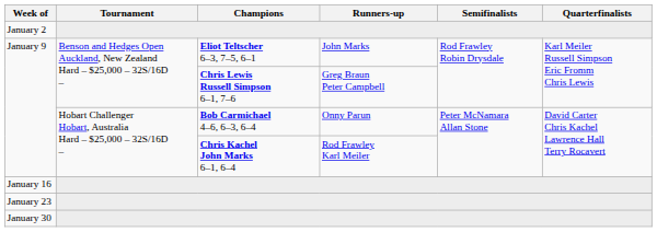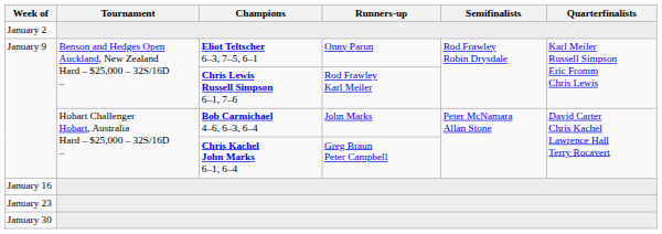 <table class="wikitable" style="font-size:85%;">
 <tr>
 <th width="75">Week of</th>
 <th width="250">Tournament</th>
 <th width="210">Champions</th>
 <th width="210">Runners-up</th>
 <th width="170">Semifinalists</th>
 <th width="170">Quarterfinalists</th>
 </tr>
 <tr valign="top">
 <td rowspan="1">January 2</td>
 <td colspan="5" bgcolor="#ededed"></td>
 </tr>
 <tr valign="top">
 <td rowspan="4">January 9</td>
 <td rowspan="2"><a href='#'>Benson and Hedges Open</a><br> <a href='#'>Auckland</a>, New Zealand<br>Hard – $25,000 – 32S/16D<br>  – </td>
 <td> <strong><a href='#'>Eliot Teltscher</a></strong> <br>6–3, 7–5, 6–1</td>
-<td> <a href='#'>John Marks</a></td>
+<td> <a href='#'>Onny Parun</a></td>
 <td rowspan="2"> <a href='#'>Rod Frawley</a> <br>  <a href='#'>Robin Drysdale</a></td>
 <td rowspan="2"> <a href='#'>Karl Meiler</a> <br> <a href='#'>Russell Simpson</a> <br> <a href='#'>Eric Fromm</a> <br>  <a href='#'>Chris Lewis</a></td>
 </tr>
 <tr valign="top">
 <td> <strong><a href='#'>Chris Lewis</a></strong> <br> <strong><a href='#'>Russell Simpson</a></strong><br>6–1, 7–6</td>
-<td> <a href='#'>Greg Braun</a><br>  <a href='#'>Peter Campbell</a></td>
+<td> <a href='#'>Rod Frawley</a><br>  <a href='#'>Karl Meiler</a></td>
 </tr>
 <tr valign="top">
 <td rowspan="2">Hobart Challenger<br> <a href='#'>Hobart</a>, Australia<br>Hard – $25,000 – 32S/16D<br>  – </td>
 <td> <strong><a href='#'>Bob Carmichael</a></strong> <br>4–6, 6–3, 6–4</td>
-<td> <a href='#'>Onny Parun</a></td>
+<td> <a href='#'>John Marks</a></td>
 <td rowspan="2"> <a href='#'>Peter McNamara</a> <br>  <a href='#'>Allan Stone</a></td>
 <td rowspan="2"> <a href='#'>David Carter</a> <br> <a href='#'>Chris Kachel</a> <br> <a href='#'>Lawrence Hall</a> <br>  <a href='#'>Terry Rocavert</a></td>
 </tr>
 <tr valign="top">
 <td> <strong><a href='#'>Chris Kachel</a></strong> <br> <strong><a href='#'>John Marks</a></strong><br>6–1, 6–4</td>
-<td> <a href='#'>Rod Frawley</a><br>  <a href='#'>Karl Meiler</a></td>
+<td> <a href='#'>Greg Braun</a><br>  <a href='#'>Peter Campbell</a></td>
 </tr>
 <tr valign="top">
 <td rowspan="1">January 16</td>
 <td colspan="5" bgcolor="#ededed"></td>
 </tr>
 <tr valign="top">
 <td rowspan="1">January 23</td>
 <td colspan="5" bgcolor="#ededed"></td>
 </tr>
 <tr valign="top">
 <td rowspan="1">January 30</td>
 <td colspan="5" bgcolor="#ededed"></td>
 </tr>
 </table>
